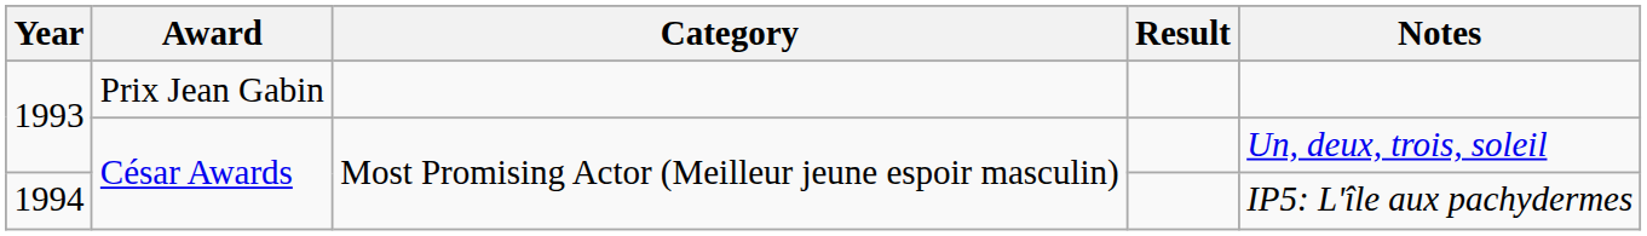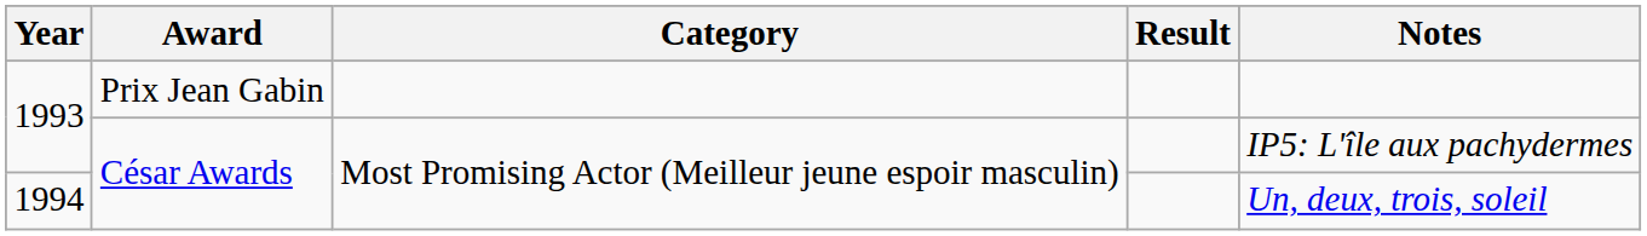 <table class="wikitable sortable">
 <tr>
 <th>Year</th>
 <th>Award</th>
 <th>Category</th>
 <th>Result</th>
 <th>Notes</th>
 </tr>
 <tr>
 <td rowspan="2">1993</td>
 <td>Prix Jean Gabin</td>
 <td></td>
 <td></td>
 <td></td>
 </tr>
 <tr>
 <td rowspan="2"><a href='#'>César Awards</a></td>
 <td rowspan="2">Most Promising Actor (Meilleur jeune espoir masculin)</td>
 <td></td>
-<td><em><a href='#'>Un, deux, trois, soleil</a></em></td>
+<td><em>IP5: L'île aux pachydermes</em></td>
 </tr>
 <tr>
 <td>1994</td>
 <td></td>
-<td><em>IP5: L'île aux pachydermes</em></td>
+<td><em><a href='#'>Un, deux, trois, soleil</a></em></td>
 </tr>
 </table>
